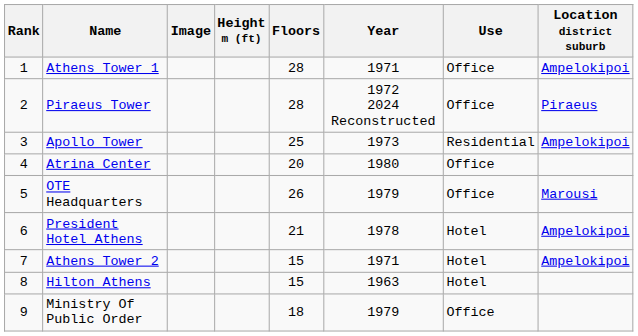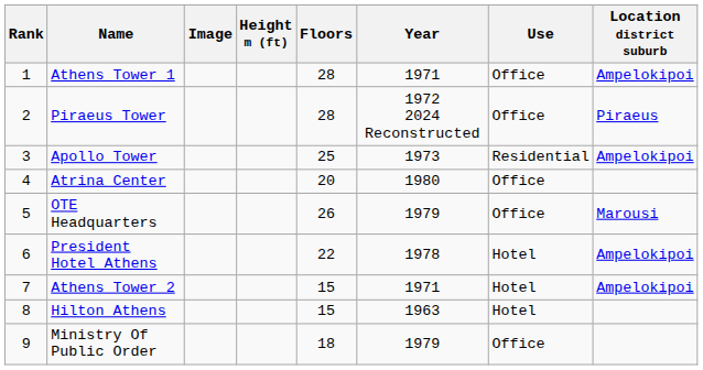 <table class="wikitable sortable">
 <tr>
 <th>Rank</th>
 <th>Name</th>
 <th>Image</th>
 <th>Height<br><small>m (ft)</small></th>
 <th>Floors</th>
 <th>Year</th>
 <th>Use</th>
 <th>Location<br><small>district</small><br><small>suburb</small></th>
 </tr>
 <tr>
 <td align="center">1</td>
 <td><a href='#'>Athens Tower 1</a></td>
 <td></td>
 <td align="center"></td>
 <td align="center">28</td>
 <td align="center">1971</td>
 <td>Office</td>
 <td><a href='#'>Ampelokipoi</a></td>
 </tr>
 <tr>
 <td align="center">2</td>
 <td><a href='#'>Piraeus Tower</a></td>
 <td></td>
 <td align="center"></td>
 <td align="center">28</td>
 <td align="center">1972<br>2024 Reconstructed</td>
 <td>Office</td>
 <td><a href='#'>Piraeus</a></td>
 </tr>
 <tr>
 <td align="center">3</td>
 <td><a href='#'>Apollo Tower</a></td>
 <td></td>
 <td align="center"></td>
 <td align="center">25</td>
 <td align="center">1973</td>
 <td>Residential</td>
 <td><a href='#'>Ampelokipoi</a></td>
 </tr>
 <tr>
 <td align="center">4</td>
 <td><a href='#'>Atrina Center</a></td>
 <td></td>
 <td align="center"></td>
 <td align="center">20</td>
 <td align="center">1980</td>
 <td>Office</td>
 <td></td>
 </tr>
 <tr>
 <td align="center">5</td>
 <td><a href='#'>OTE</a> Headquarters</td>
 <td></td>
 <td align="center"></td>
 <td align="center">26</td>
 <td align="center">1979</td>
 <td>Office</td>
 <td><a href='#'>Marousi</a></td>
 </tr>
 <tr>
 <td align="center">6</td>
 <td><a href='#'>President Hotel Athens</a></td>
 <td></td>
 <td align="center"></td>
-<td align="center">21</td>
+<td align="center">22</td>
 <td align="center">1978</td>
 <td>Hotel</td>
 <td><a href='#'>Ampelokipoi</a></td>
 </tr>
 <tr>
 <td align="center">7</td>
 <td><a href='#'>Athens Tower 2</a></td>
 <td></td>
 <td align="center"></td>
 <td align="center">15</td>
 <td align="center">1971</td>
 <td>Hotel</td>
 <td><a href='#'>Ampelokipoi</a></td>
 </tr>
 <tr>
 <td align="center">8</td>
 <td><a href='#'>Hilton Athens</a></td>
 <td></td>
 <td align="center"></td>
 <td align="center">15</td>
 <td align="center">1963</td>
 <td>Hotel</td>
 <td></td>
 </tr>
 <tr>
 <td align="center">9</td>
 <td>Ministry Of Public Order</td>
 <td></td>
 <td align="center"></td>
 <td align="center">18</td>
 <td align="center">1979</td>
 <td>Office</td>
 <td></td>
 </tr>
 </table>
